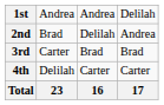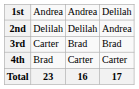 <table class="wikitable">
 <tr>
 <th>1st</th>
 <td>Andrea</td>
 <td>Andrea</td>
 <td>Delilah</td>
 </tr>
 <tr>
 <th>2nd</th>
-<td>Brad</td>
+<td>Delilah</td>
 <td>Delilah</td>
 <td>Andrea</td>
 </tr>
 <tr>
 <th>3rd</th>
 <td>Carter</td>
 <td>Brad</td>
 <td>Brad</td>
 </tr>
 <tr>
 <th>4th</th>
-<td>Delilah</td>
+<td>Brad</td>
 <td>Carter</td>
 <td>Carter</td>
 </tr>
 <tr>
 <th>Total</th>
 <th><strong>23</strong></th>
 <th>16</th>
 <th>17</th>
 </tr>
 </table>
